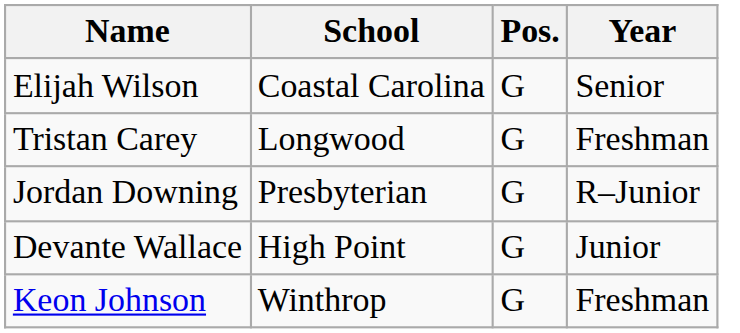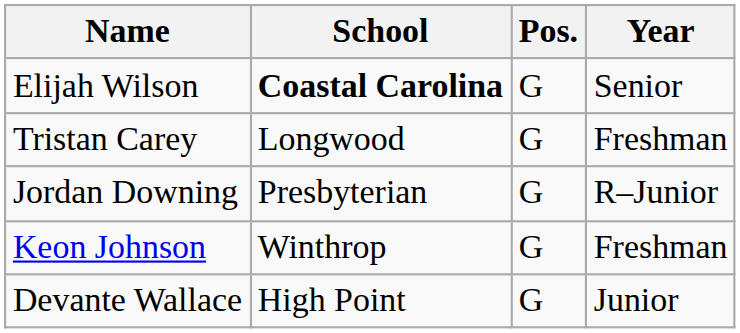 <table class="wikitable">
 <tr>
 <th>Name</th>
 <th>School</th>
 <th>Pos.</th>
 <th>Year</th>
 </tr>
 <tr>
 <td>Elijah Wilson</td>
-<td>Coastal Carolina</td>
+<td><strong>Coastal Carolina</strong></td>
 <td>G</td>
 <td>Senior</td>
 </tr>
 <tr>
 <td>Tristan Carey</td>
 <td>Longwood</td>
 <td>G</td>
 <td>Freshman</td>
 </tr>
 <tr>
 <td>Jordan Downing</td>
 <td>Presbyterian</td>
 <td>G</td>
 <td>R–Junior</td>
 </tr>
 <tr>
+<td><a href='#'>Keon Johnson</a></td>
+<td>Winthrop</td>
+<td>G</td>
+<td>Freshman</td>
+</tr>
+<tr>
 <td>Devante Wallace</td>
 <td>High Point</td>
 <td>G</td>
 <td>Junior</td>
 </tr>
-<tr>
-<td><a href='#'>Keon Johnson</a></td>
-<td>Winthrop</td>
-<td>G</td>
-<td>Freshman</td>
-</tr>
 </table>
